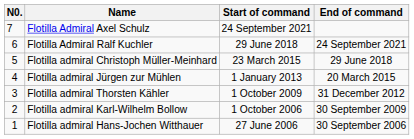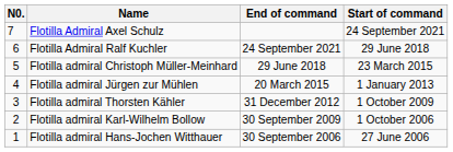 <table class="wikitable">
 <tr>
 <th>N0.</th>
 <th>Name</th>
+<th>End of command</th>
 <th>Start of command</th>
-<th>End of command</th>
 </tr>
 <tr>
 <td>7</td>
 <td><a href='#'>Flotilla Admiral</a> Axel Schulz</td>
+<td></td>
 <td>24 September 2021</td>
-<td></td>
 </tr>
 <tr>
 <td align="center">6</td>
 <td>Flotilla Admiral Ralf Kuchler</td>
+<td align="center">24 September 2021</td>
 <td align="center">29 June 2018</td>
-<td align="center">24 September 2021</td>
 </tr>
 <tr>
 <td align="center">5</td>
 <td>Flotilla admiral Christoph Müller-Meinhard</td>
+<td align="center">29 June 2018</td>
 <td align="center">23 March 2015</td>
-<td align="center">29 June 2018</td>
 </tr>
 <tr>
 <td align="center">4</td>
 <td>Flotilla admiral Jürgen zur Mühlen</td>
+<td align="center">20 March 2015</td>
 <td align="center">1 January 2013</td>
-<td align="center">20 March 2015</td>
 </tr>
 <tr>
 <td align="center">3</td>
 <td>Flotilla admiral Thorsten Kähler</td>
+<td align="center">31 December 2012</td>
 <td align="center">1 October 2009</td>
-<td align="center">31 December 2012</td>
 </tr>
 <tr>
 <td align="center">2</td>
 <td>Flotilla admiral Karl-Wilhelm Bollow</td>
+<td align="center">30 September 2009</td>
 <td align="center">1 October 2006</td>
-<td align="center">30 September 2009</td>
 </tr>
 <tr>
 <td align="center">1</td>
 <td>Flotilla admiral Hans-Jochen Witthauer</td>
+<td align="center">30 September 2006</td>
 <td align="center">27 June 2006</td>
-<td align="center">30 September 2006</td>
 </tr>
 </table>
